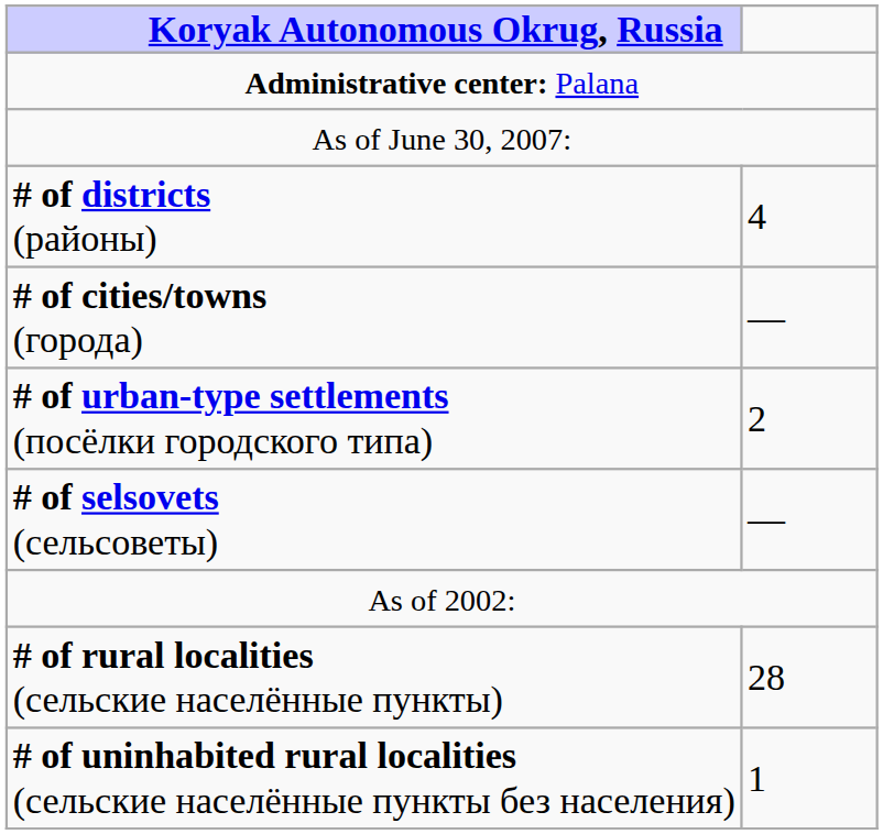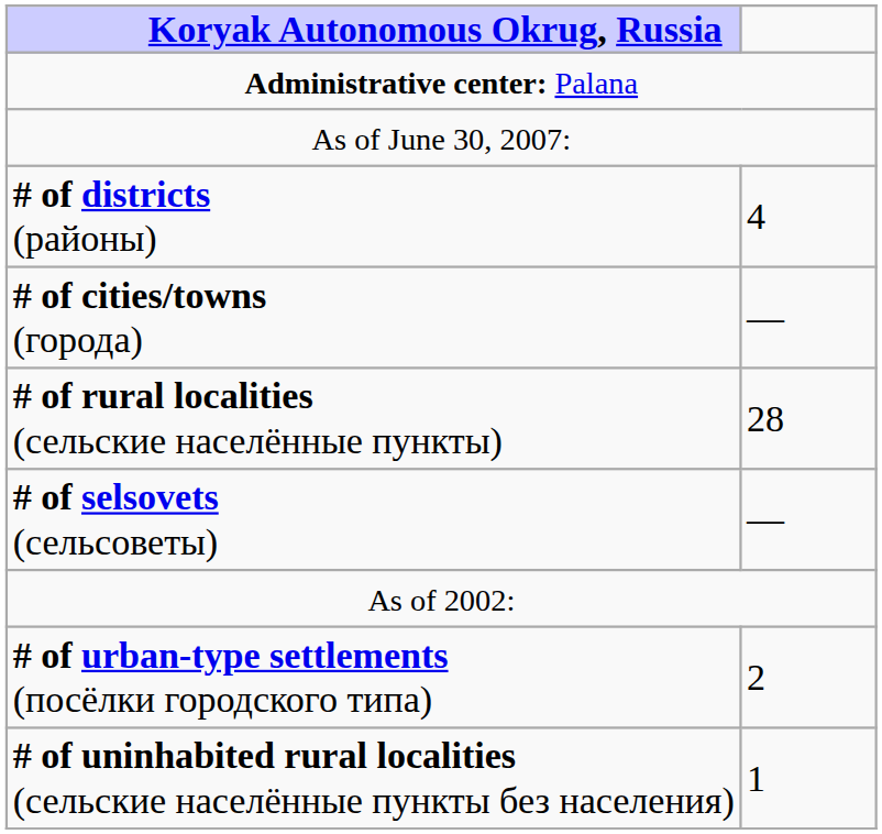 <table border=1 align="right" cellpadding=2 cellspacing=0 style="margin: 0 0 1em 1em; background: #f9f9f9; border: 1px #aaa solid; border-collapse: collapse; font-size: 95%;">
 <tr>
 <th bgcolor="#ccccff" style="padding:0 0 0 50px;"><a href='#'>Koryak Autonomous Okrug</a>, <a href='#'>Russia</a></th>
 <td width="50px"></td>
 </tr>
 <tr>
 <td colspan=2 align="center"><small><strong>Administrative center:</strong> <a href='#'>Palana</a></small></td>
 </tr>
 <tr>
 <td colspan=2 align="center"><small>As of June 30, 2007:</small></td>
 </tr>
 <tr>
 <td><strong># of <a href='#'>districts</a></strong><br>(районы)</td>
 <td>4</td>
 </tr>
 <tr>
 <td><strong># of cities/towns</strong><br>(города)</td>
 <td>—</td>
 </tr>
 <tr>
-<td><strong># of <a href='#'>urban-type settlements</a></strong><br>(посёлки городского типа)</td>
-<td>2</td>
+<td><strong># of rural localities</strong><br>(сельские населённые пункты)</td>
+<td>28</td>
 </tr>
 <tr>
 <td><strong># of <a href='#'>selsovets</a></strong><br>(сельсоветы)</td>
 <td>—</td>
 </tr>
 <tr>
 <td colspan=2 align="center"><small>As of 2002:</small></td>
 </tr>
 <tr>
-<td><strong># of rural localities</strong><br>(сельские населённые пункты)</td>
-<td>28</td>
+<td><strong># of <a href='#'>urban-type settlements</a></strong><br>(посёлки городского типа)</td>
+<td>2</td>
 </tr>
 <tr>
 <td><strong># of uninhabited rural localities</strong><br>(сельские населённые пункты без населения)</td>
 <td>1</td>
 </tr>
 <tr>
 </tr>
 </table>
